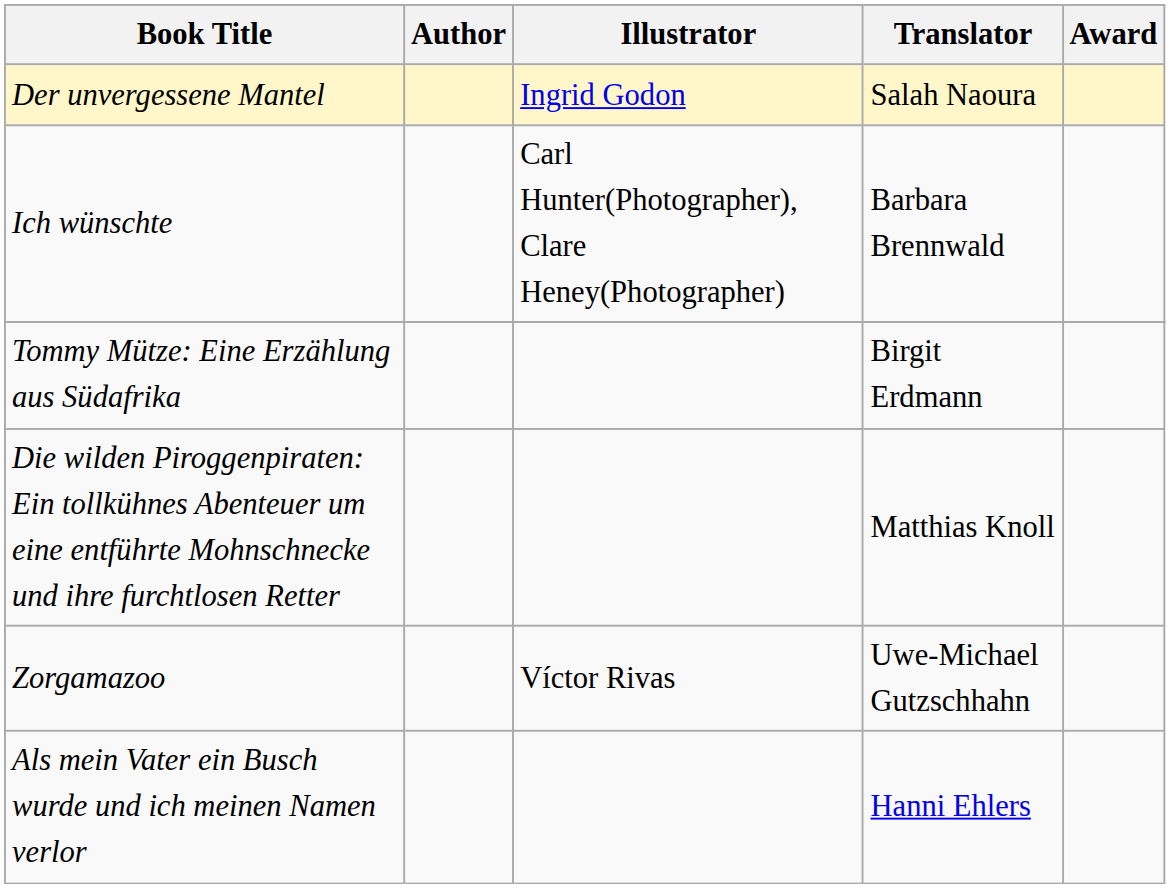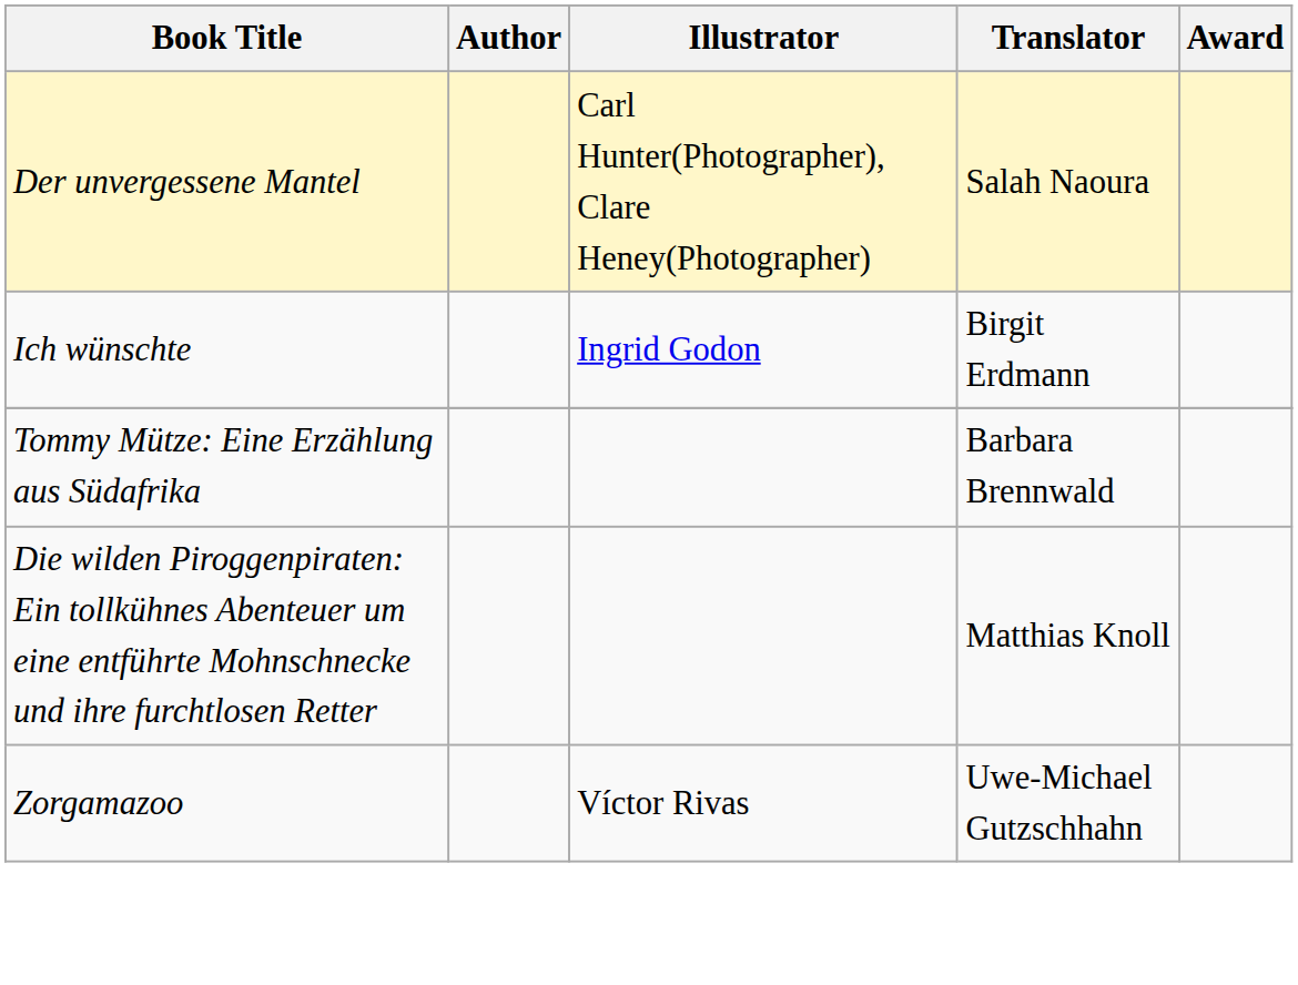 <table class="wikitable sortable mw-collapsible" style="font-size:1.00em; line-height:1.5em;">
 <tr>
 <th scope="col">Book Title</th>
 <th scope="col">Author</th>
 <th scope="col">Illustrator</th>
 <th scope="col">Translator</th>
 <th scope="col">Award</th>
 </tr>
 <tr style="background:#fff7c9">
 <td><em>Der unvergessene Mantel</em></td>
 <td></td>
-<td><a href='#'>Ingrid Godon</a></td>
+<td>Carl Hunter(Photographer), Clare Heney(Photographer)</td>
 <td>Salah Naoura</td>
 <td></td>
 </tr>
 <tr>
 <td><em>Ich wünschte</em></td>
 <td></td>
-<td>Carl Hunter(Photographer), Clare Heney(Photographer)</td>
-<td>Barbara Brennwald</td>
+<td><a href='#'>Ingrid Godon</a></td>
+<td>Birgit Erdmann</td>
 <td></td>
 </tr>
 <tr style="background:#fff7c9">
 </tr>
 <tr>
 <td><em>Tommy Mütze: Eine Erzählung aus Südafrika</em></td>
 <td></td>
 <td></td>
-<td>Birgit Erdmann</td>
+<td>Barbara Brennwald</td>
 <td></td>
 </tr>
 <tr>
 <td><em>Die wilden Piroggenpiraten: Ein tollkühnes Abenteuer um eine entführte Mohnschnecke und ihre furchtlosen Retter</em></td>
 <td></td>
 <td></td>
 <td>Matthias Knoll</td>
 <td></td>
 </tr>
 <tr>
 <td><em>Zorgamazoo</em></td>
 <td></td>
 <td>Víctor Rivas</td>
 <td>Uwe-Michael Gutzschhahn</td>
 <td></td>
 </tr>
-<tr>
-<td><em>Als mein Vater ein Busch wurde und ich meinen Namen verlor</em></td>
-<td></td>
-<td></td>
-<td><a href='#'>Hanni Ehlers</a></td>
-<td></td>
-</tr>
 </table>
